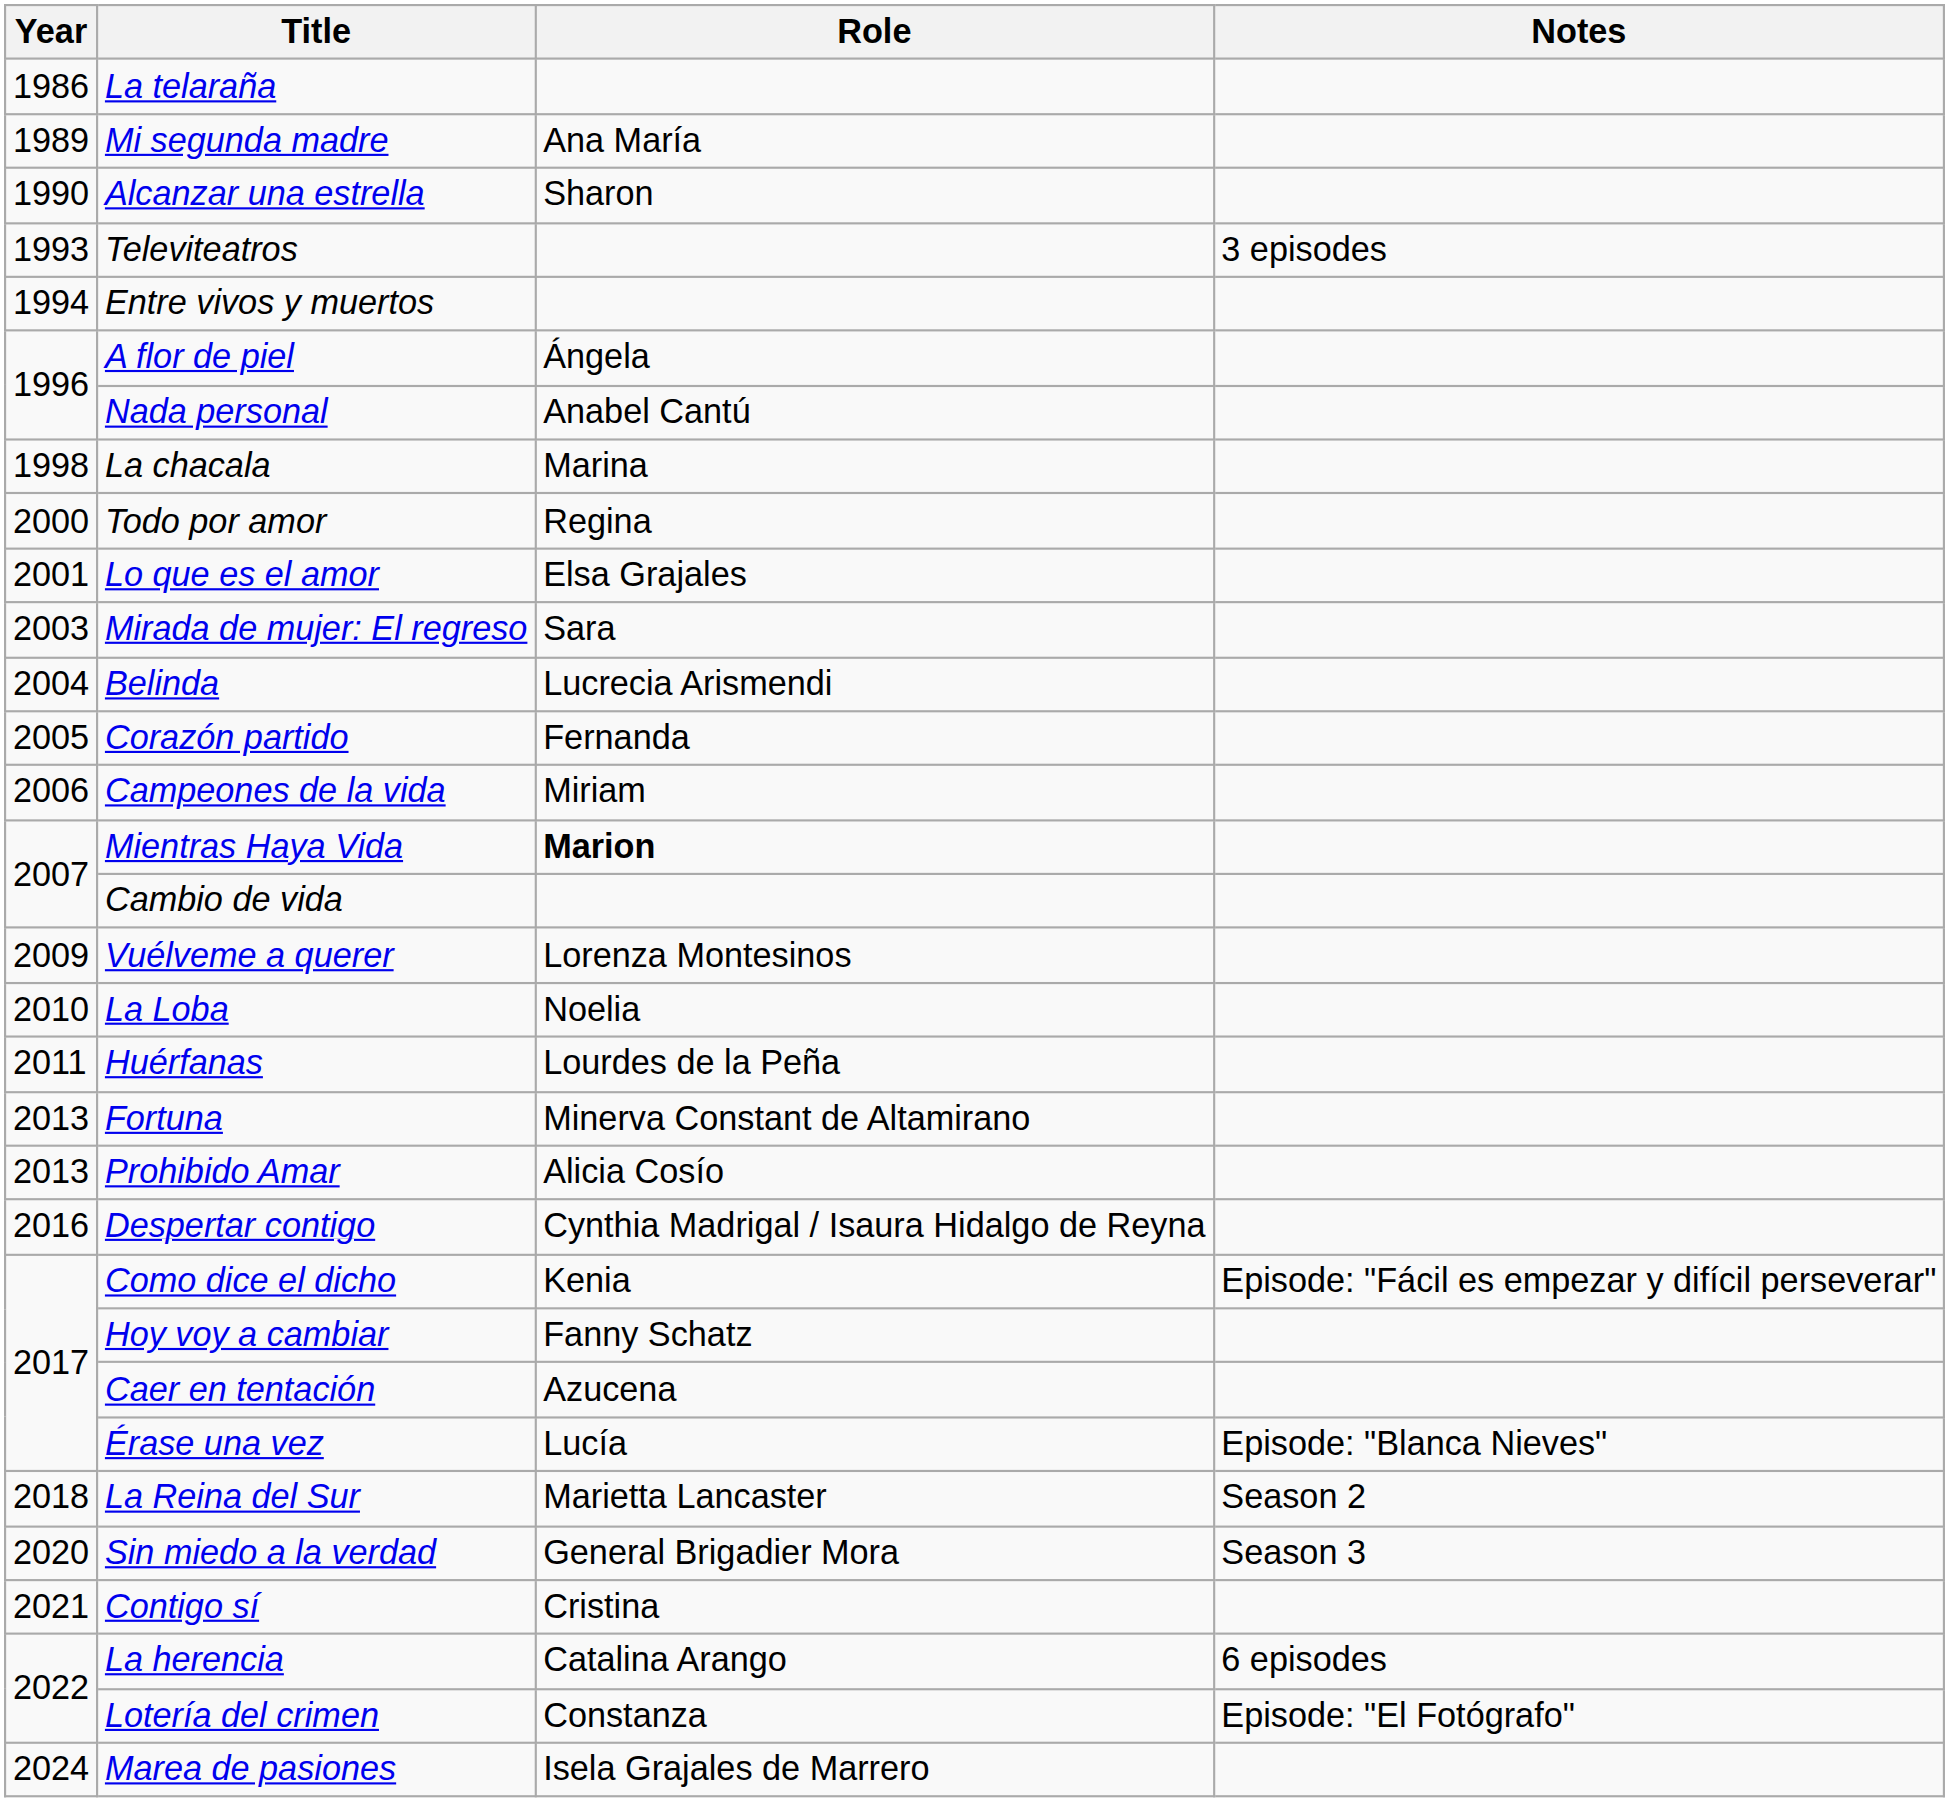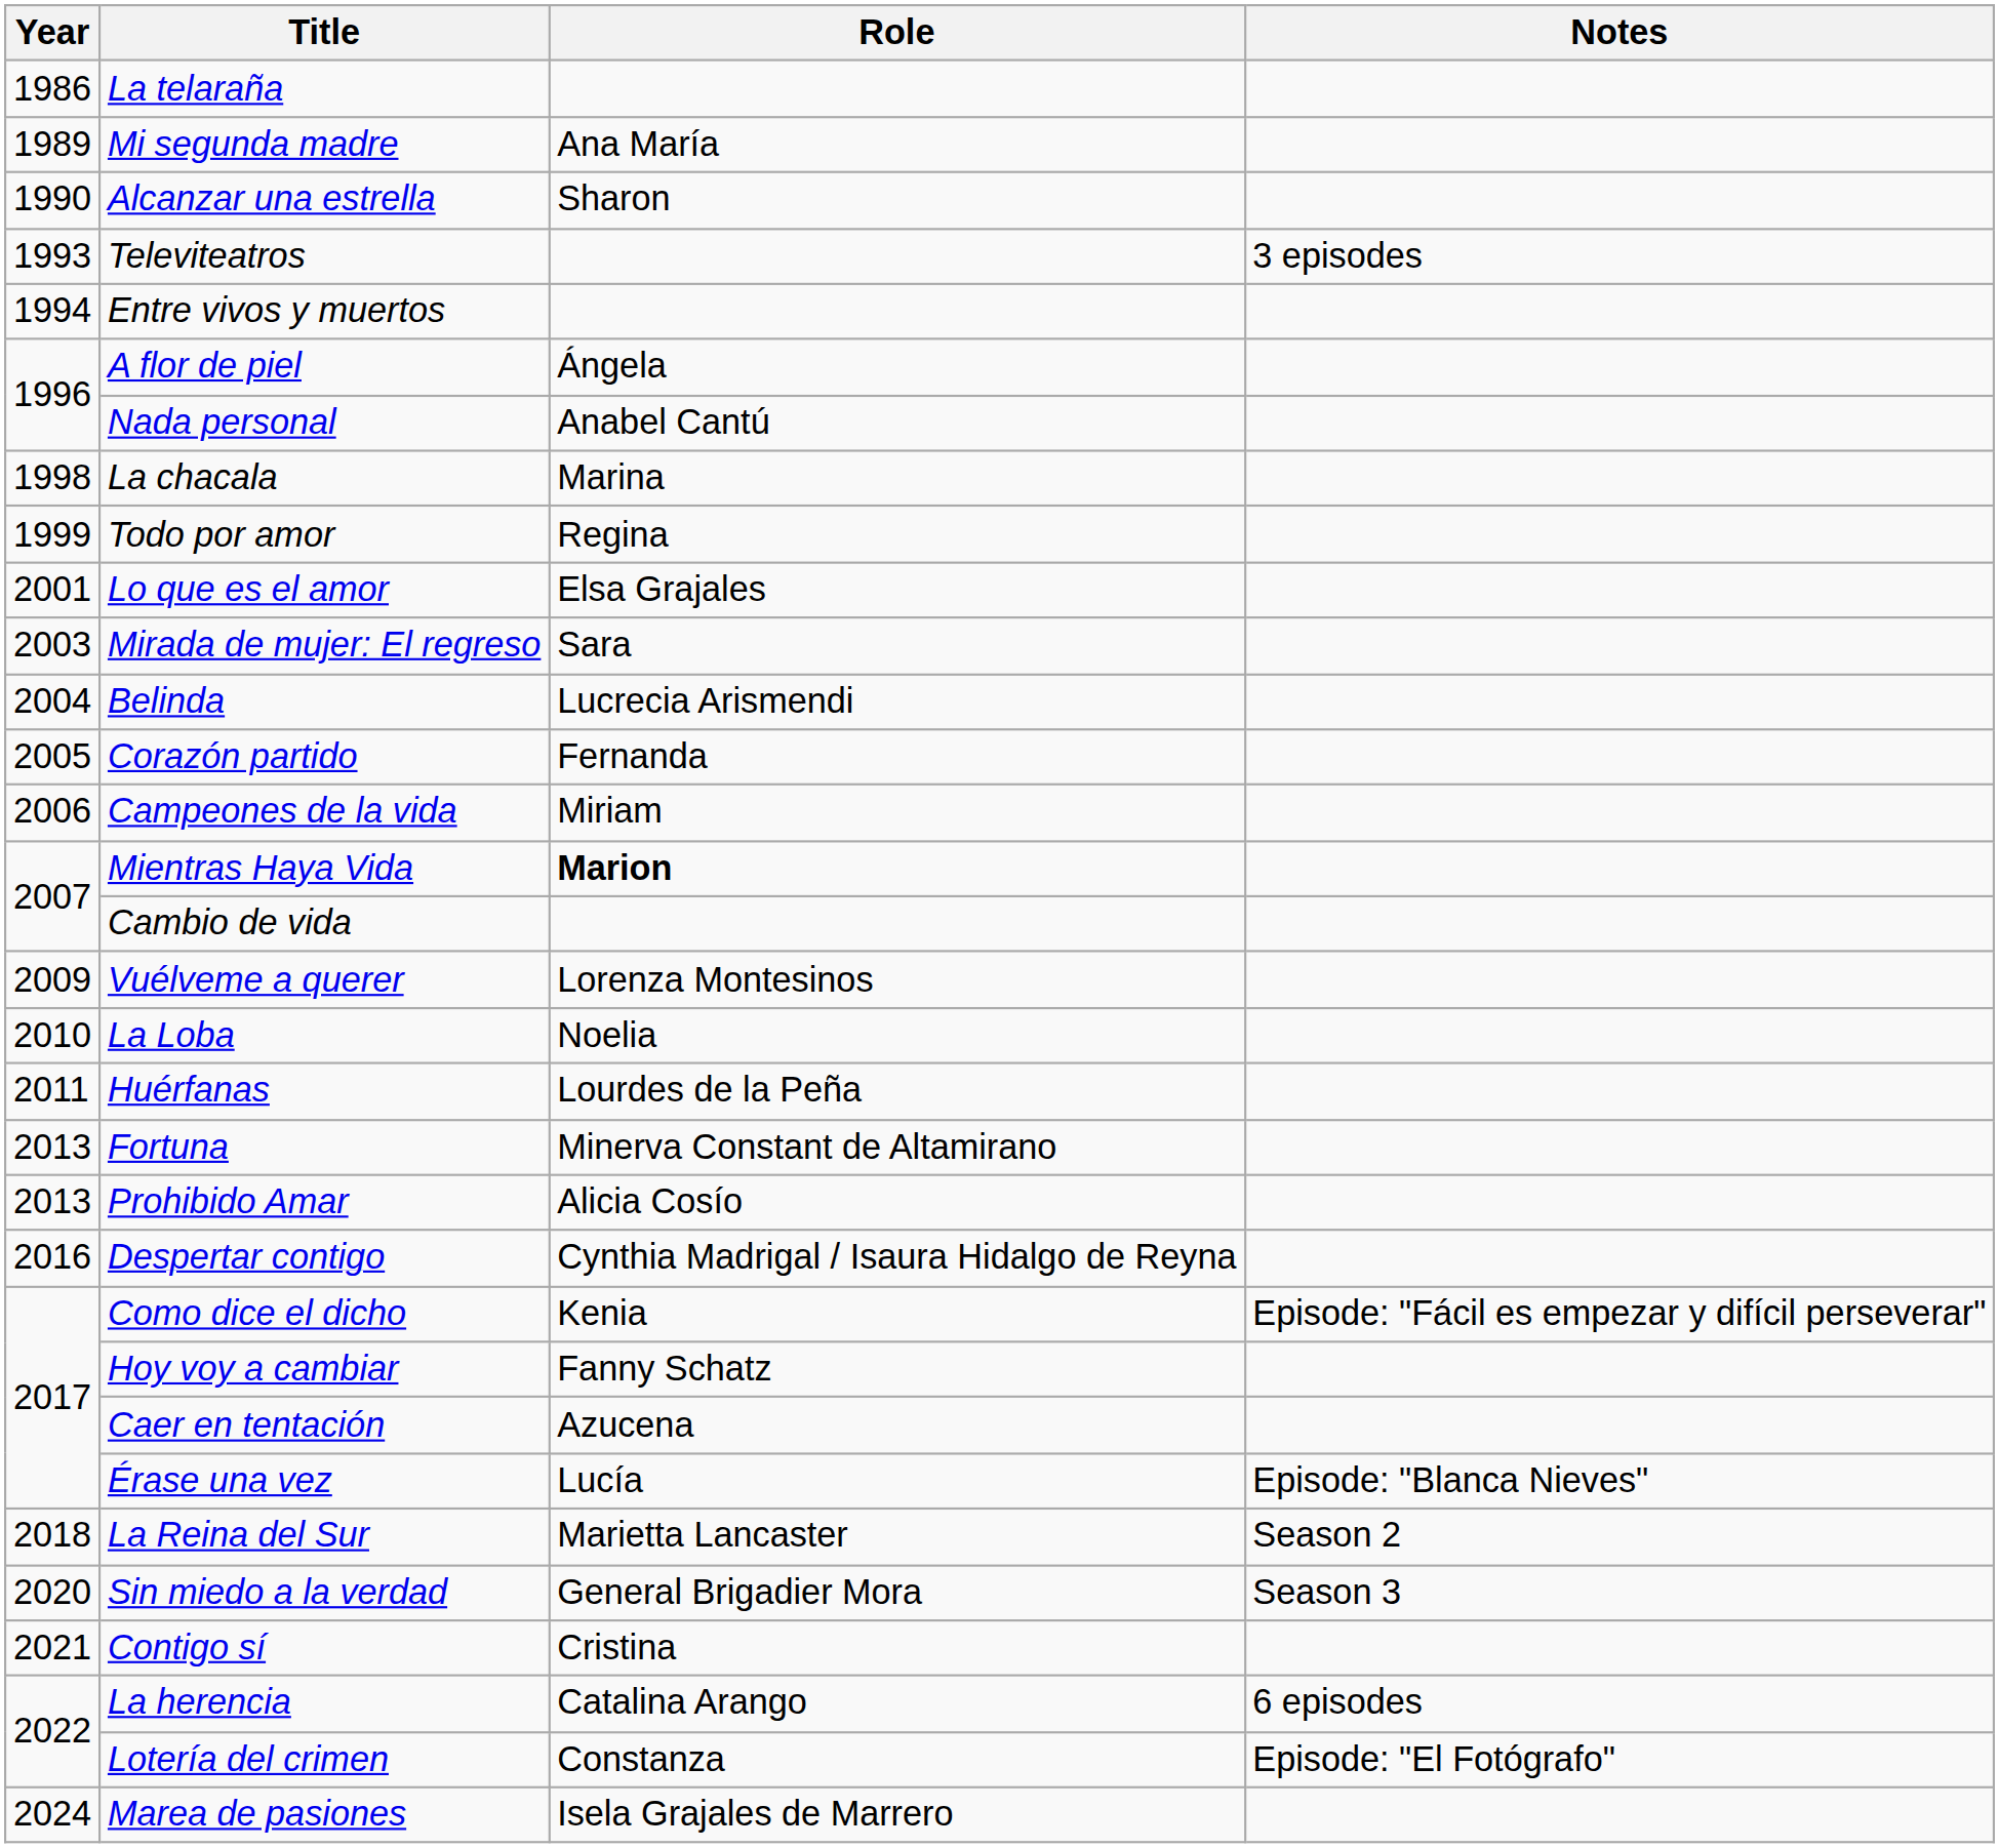 <table class="wikitable">
 <tr>
 <th>Year</th>
 <th>Title</th>
 <th>Role</th>
 <th>Notes</th>
 </tr>
 <tr>
 <td>1986</td>
 <td><em><a href='#'>La telaraña</a></em></td>
 <td></td>
 <td></td>
 </tr>
 <tr>
 <td>1989</td>
 <td><em><a href='#'>Mi segunda madre</a></em></td>
 <td>Ana María</td>
 <td></td>
 </tr>
 <tr>
 <td>1990</td>
 <td><em><a href='#'>Alcanzar una estrella</a></em></td>
 <td>Sharon</td>
 <td></td>
 </tr>
 <tr>
 <td>1993</td>
 <td><em>Televiteatros</em></td>
 <td></td>
 <td>3 episodes</td>
 </tr>
 <tr>
 <td>1994</td>
 <td><em>Entre vivos y muertos</em></td>
 <td></td>
 <td></td>
 </tr>
 <tr>
 <td rowspan=2>1996</td>
 <td><em><a href='#'>A flor de piel</a></em></td>
 <td>Ángela</td>
 <td></td>
 </tr>
 <tr>
 <td><em><a href='#'>Nada personal</a></em></td>
 <td>Anabel Cantú</td>
 <td></td>
 </tr>
 <tr>
 <td>1998</td>
 <td><em>La chacala</em></td>
 <td>Marina</td>
 <td></td>
 </tr>
 <tr>
-<td>2000</td>
+<td>1999</td>
 <td><em>Todo por amor</em></td>
 <td>Regina</td>
 <td></td>
 </tr>
 <tr>
 <td>2001</td>
 <td><em><a href='#'>Lo que es el amor</a></em></td>
 <td>Elsa Grajales</td>
 <td></td>
 </tr>
 <tr>
 <td>2003</td>
 <td><em><a href='#'>Mirada de mujer: El regreso</a></em></td>
 <td>Sara</td>
 <td></td>
 </tr>
 <tr>
 <td>2004</td>
 <td><em><a href='#'>Belinda</a></em></td>
 <td>Lucrecia Arismendi</td>
 <td></td>
 </tr>
 <tr>
 <td>2005</td>
 <td><em><a href='#'>Corazón partido</a></em></td>
 <td>Fernanda</td>
 <td></td>
 </tr>
 <tr>
 <td>2006</td>
 <td><em><a href='#'>Campeones de la vida</a></em></td>
 <td>Miriam</td>
 <td></td>
 </tr>
 <tr>
 <td rowspan=2>2007</td>
 <td><em><a href='#'>Mientras Haya Vida</a></em></td>
 <td><strong>Marion</strong></td>
 <td></td>
 </tr>
 <tr>
 <td><em>Cambio de vida</em></td>
 <td></td>
 <td></td>
 </tr>
 <tr>
 <td>2009</td>
 <td><em><a href='#'>Vuélveme a querer</a></em></td>
 <td>Lorenza Montesinos</td>
 <td></td>
 </tr>
 <tr>
 <td>2010</td>
 <td><em><a href='#'>La Loba</a></em></td>
 <td>Noelia</td>
 <td></td>
 </tr>
 <tr>
 <td>2011</td>
 <td><em><a href='#'>Huérfanas</a></em></td>
 <td>Lourdes de la Peña</td>
 <td></td>
 </tr>
 <tr>
 <td>2013</td>
 <td><em><a href='#'>Fortuna</a></em></td>
 <td>Minerva Constant de Altamirano</td>
 <td></td>
 </tr>
 <tr>
 <td>2013</td>
 <td><em><a href='#'>Prohibido Amar</a></em></td>
 <td>Alicia Cosío</td>
 <td></td>
 </tr>
 <tr>
 <td>2016</td>
 <td><em><a href='#'>Despertar contigo</a></em></td>
 <td>Cynthia Madrigal / Isaura Hidalgo de Reyna</td>
 <td></td>
 </tr>
 <tr>
 <td rowspan=4>2017</td>
 <td><em><a href='#'>Como dice el dicho</a></em></td>
 <td>Kenia</td>
 <td>Episode: "Fácil es empezar y difícil perseverar"</td>
 </tr>
 <tr>
 <td><em><a href='#'>Hoy voy a cambiar</a></em></td>
 <td>Fanny Schatz</td>
 <td></td>
 </tr>
 <tr>
 <td><em><a href='#'>Caer en tentación</a></em></td>
 <td>Azucena</td>
 <td></td>
 </tr>
 <tr>
 <td><em><a href='#'>Érase una vez</a></em></td>
 <td>Lucía</td>
 <td>Episode: "Blanca Nieves"</td>
 </tr>
 <tr>
 <td>2018</td>
 <td><em><a href='#'>La Reina del Sur</a></em></td>
 <td>Marietta Lancaster</td>
 <td>Season 2</td>
 </tr>
 <tr>
 <td>2020</td>
 <td><em><a href='#'>Sin miedo a la verdad</a></em></td>
 <td>General Brigadier Mora</td>
 <td>Season 3</td>
 </tr>
 <tr>
 <td>2021</td>
 <td><em><a href='#'>Contigo sí</a></em></td>
 <td>Cristina</td>
 <td></td>
 </tr>
 <tr>
 <td rowspan=2>2022</td>
 <td><em><a href='#'>La herencia</a></em></td>
 <td>Catalina Arango</td>
 <td>6 episodes</td>
 </tr>
 <tr>
 <td><em><a href='#'>Lotería del crimen</a></em></td>
 <td>Constanza</td>
 <td>Episode: "El Fotógrafo"</td>
 </tr>
 <tr>
 <td>2024</td>
 <td><em><a href='#'>Marea de pasiones</a></em></td>
 <td>Isela Grajales de Marrero</td>
 <td></td>
 </tr>
 </table>
